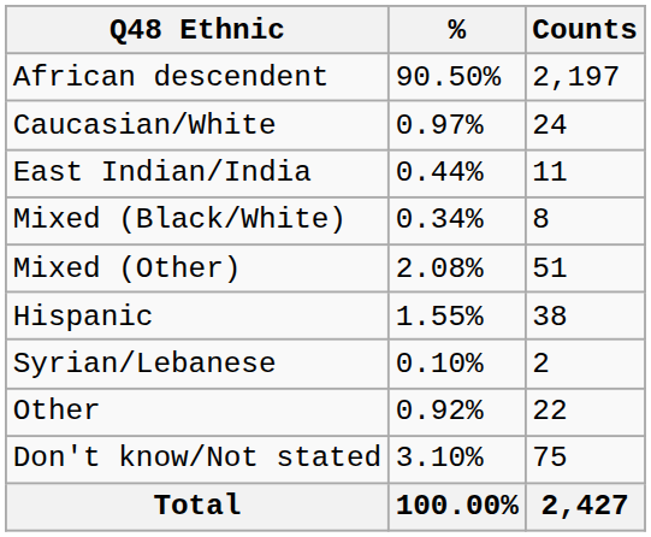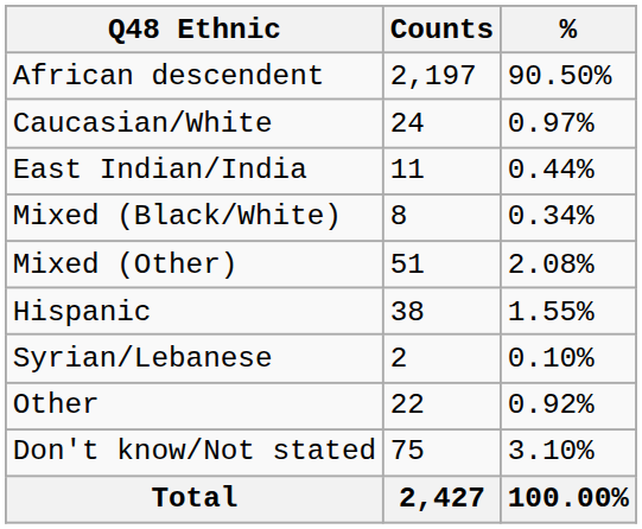 <table class="wikitable sortable">
 <tr>
 <th>Q48 Ethnic</th>
+<th>Counts</th>
 <th>%</th>
-<th>Counts</th>
 </tr>
 <tr>
 <td>African descendent</td>
+<td>2,197</td>
 <td>90.50%</td>
-<td>2,197</td>
 </tr>
 <tr>
 <td>Caucasian/White</td>
+<td>24</td>
 <td>0.97%</td>
-<td>24</td>
 </tr>
 <tr>
 <td>East Indian/India</td>
+<td>11</td>
 <td>0.44%</td>
-<td>11</td>
 </tr>
 <tr>
 <td>Mixed (Black/White)</td>
+<td>8</td>
 <td>0.34%</td>
-<td>8</td>
 </tr>
 <tr>
 <td>Mixed (Other)</td>
+<td>51</td>
 <td>2.08%</td>
-<td>51</td>
 </tr>
 <tr>
 <td>Hispanic</td>
+<td>38</td>
 <td>1.55%</td>
-<td>38</td>
 </tr>
 <tr>
 <td>Syrian/Lebanese</td>
+<td>2</td>
 <td>0.10%</td>
-<td>2</td>
 </tr>
 <tr>
 <td>Other</td>
+<td>22</td>
 <td>0.92%</td>
-<td>22</td>
 </tr>
 <tr>
 <td>Don't know/Not stated</td>
+<td>75</td>
 <td>3.10%</td>
-<td>75</td>
 </tr>
 <tr>
 <th>Total</th>
+<th>2,427</th>
 <th>100.00%</th>
-<th>2,427</th>
 </tr>
 </table>
